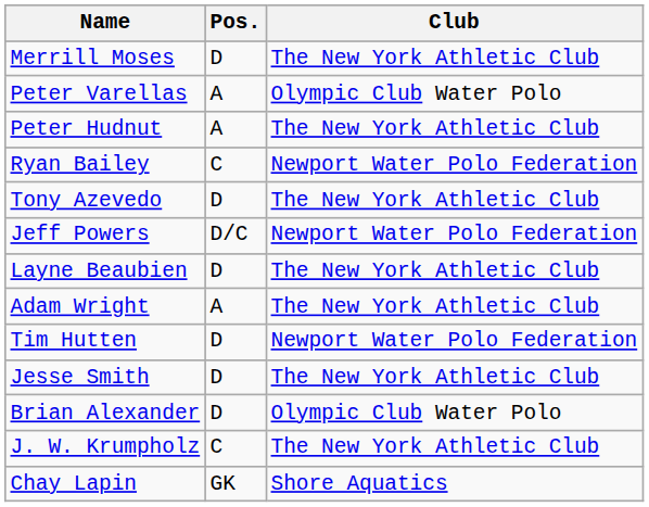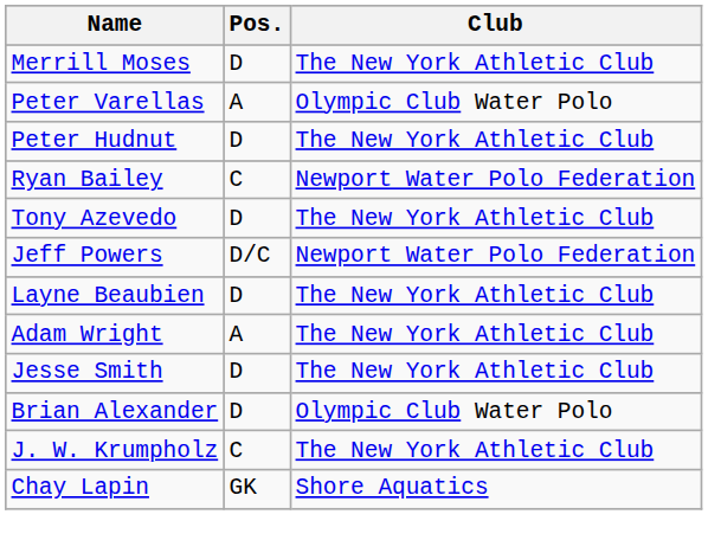 <table class="wikitable sortable" style="font-size:90%">
 <tr>
 <th>Name</th>
 <th>Pos.</th>
 <th>Club</th>
 </tr>
 <tr>
 <td><a href='#'>Merrill Moses</a></td>
 <td>D</td>
 <td><a href='#'>The New York Athletic Club</a></td>
 </tr>
 <tr>
 <td><a href='#'>Peter Varellas</a></td>
 <td>A</td>
 <td><a href='#'>Olympic Club</a> Water Polo</td>
 </tr>
 <tr>
 <td><a href='#'>Peter Hudnut</a></td>
-<td>A</td>
+<td>D</td>
 <td><a href='#'>The New York Athletic Club</a></td>
 </tr>
 <tr>
 <td><a href='#'>Ryan Bailey</a></td>
 <td>C</td>
 <td><a href='#'>Newport Water Polo Federation</a></td>
 </tr>
 <tr>
 <td><a href='#'>Tony Azevedo</a></td>
 <td>D</td>
 <td><a href='#'>The New York Athletic Club</a></td>
 </tr>
 <tr>
 <td><a href='#'>Jeff Powers</a></td>
 <td>D/C</td>
 <td><a href='#'>Newport Water Polo Federation</a></td>
 </tr>
 <tr>
 <td><a href='#'>Layne Beaubien</a></td>
 <td>D</td>
 <td><a href='#'>The New York Athletic Club</a></td>
 </tr>
 <tr>
 <td><a href='#'>Adam Wright</a></td>
 <td>A</td>
 <td><a href='#'>The New York Athletic Club</a></td>
 </tr>
 <tr>
-<td><a href='#'>Tim Hutten</a></td>
-<td>D</td>
-<td><a href='#'>Newport Water Polo Federation</a></td>
-</tr>
-<tr>
 <td><a href='#'>Jesse Smith</a></td>
 <td>D</td>
 <td><a href='#'>The New York Athletic Club</a></td>
 </tr>
 <tr>
 <td><a href='#'>Brian Alexander</a></td>
 <td>D</td>
 <td><a href='#'>Olympic Club</a> Water Polo</td>
 </tr>
 <tr>
 <td><a href='#'>J. W. Krumpholz</a></td>
 <td>C</td>
 <td><a href='#'>The New York Athletic Club</a></td>
 </tr>
 <tr>
 <td><a href='#'>Chay Lapin</a></td>
 <td>GK</td>
 <td><a href='#'>Shore Aquatics</a></td>
 </tr>
 </table>
